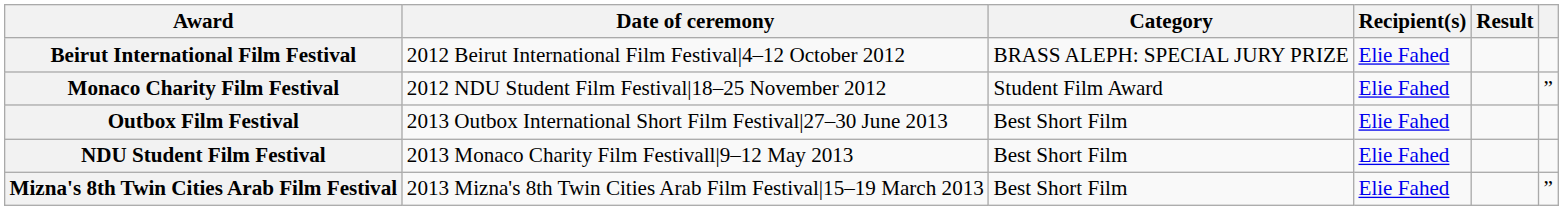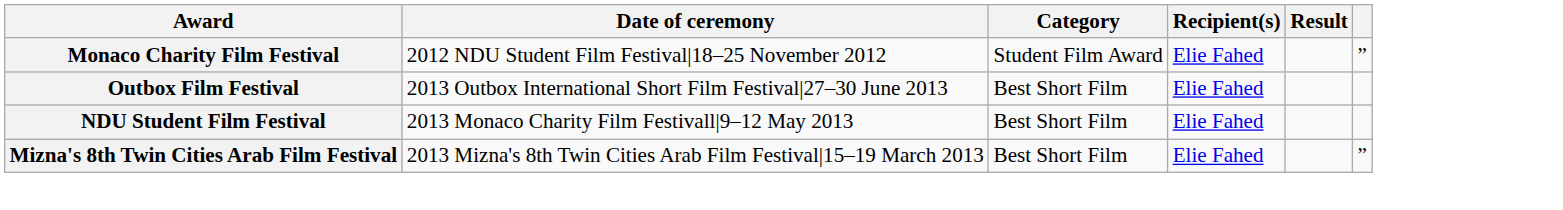 <table class="wikitable plainrowheaders sortable">
 <tr>
 <th scope="col">Award</th>
 <th scope="col">Date of ceremony</th>
 <th scope="col">Category</th>
 <th scope="col">Recipient(s)</th>
 <th scope="col">Result</th>
 <th scope="col" class="unsortable"></th>
-</tr>
-<tr>
-<th scope="row" rowspan=1>Beirut International Film Festival</th>
-<td rowspan=1>2012 Beirut International Film Festival|4–12 October 2012</td>
-<td>BRASS ALEPH: SPECIAL JURY PRIZE</td>
-<td rowspan=1><a href='#'>Elie Fahed</a></td>
-<td></td>
-<td style="text-align:center;" rowspan=1></td>
 </tr>
 <tr>
 <th scope="row" rowspan=1>Monaco Charity Film Festival</th>
 <td rowspan=1>2012 NDU Student Film Festival|18–25 November 2012</td>
 <td>Student Film Award</td>
 <td rowspan=1><a href='#'>Elie Fahed</a></td>
 <td></td>
 <td style="text-align:center;" rowspan=1>”</td>
 </tr>
 <tr>
 <th scope="row" rowspan=1>Outbox Film Festival</th>
 <td rowspan=1>2013 Outbox International Short Film Festival|27–30 June 2013</td>
 <td>Best Short Film</td>
 <td rowspan=1><a href='#'>Elie Fahed</a></td>
 <td></td>
 <td style="text-align:center;" rowspan=1></td>
 </tr>
 <tr>
 <th scope="row" rowspan=1>NDU Student Film Festival</th>
 <td rowspan=1>2013 Monaco Charity Film Festivall|9–12 May 2013</td>
 <td>Best Short Film</td>
 <td rowspan=1><a href='#'>Elie Fahed</a></td>
 <td></td>
 <td style="text-align:center;" rowspan=1></td>
 </tr>
 <tr>
 <th scope="row" rowspan=1>Mizna's 8th Twin Cities Arab Film Festival</th>
 <td rowspan=1>2013 Mizna's 8th Twin Cities Arab Film Festival|15–19 March 2013</td>
 <td>Best Short Film</td>
 <td rowspan=1><a href='#'>Elie Fahed</a></td>
 <td></td>
 <td style="text-align:center;" rowspan=1>”</td>
 </tr>
 </table>
